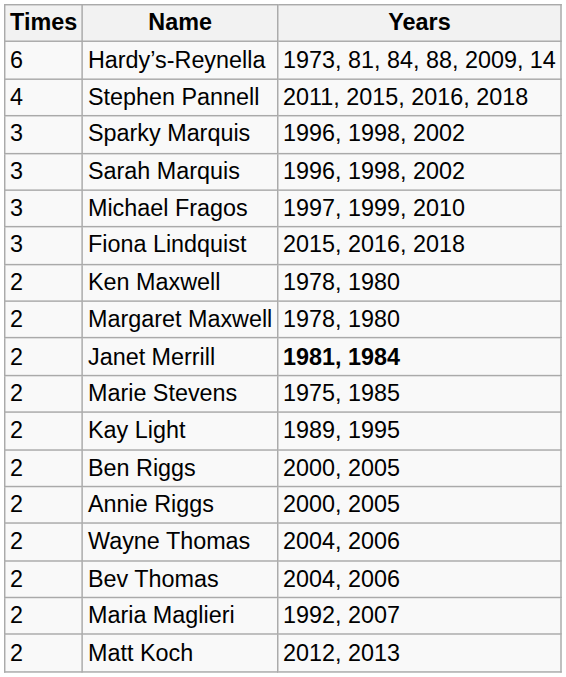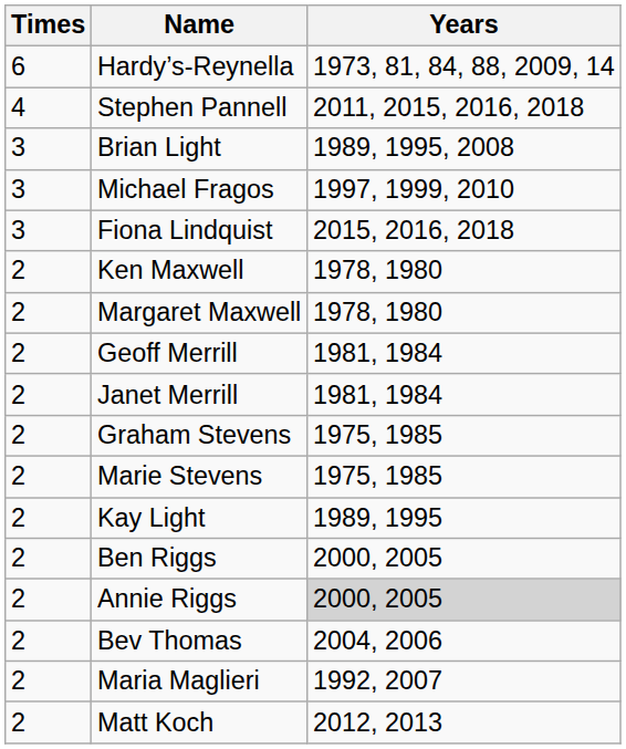 <table class="wikitable">
 <tr>
 <th>Times</th>
 <th>Name</th>
 <th>Years</th>
 </tr>
 <tr>
 <td>6</td>
 <td>Hardy’s-Reynella</td>
 <td>1973, 81, 84, 88, 2009, 14</td>
 </tr>
 <tr>
 <td>4</td>
 <td>Stephen Pannell</td>
 <td>2011, 2015, 2016, 2018</td>
 </tr>
 <tr>
 <td>3</td>
-<td>Sparky Marquis</td>
-<td>1996, 1998, 2002</td>
-</tr>
-<tr>
-<td>3</td>
-<td>Sarah Marquis</td>
-<td>1996, 1998, 2002</td>
+<td>Brian Light</td>
+<td>1989, 1995, 2008</td>
 </tr>
 <tr>
 <td>3</td>
 <td>Michael Fragos</td>
 <td>1997, 1999, 2010</td>
 </tr>
 <tr>
 <td>3</td>
 <td>Fiona Lindquist</td>
 <td>2015, 2016, 2018</td>
 </tr>
 <tr>
 <td>2</td>
 <td>Ken Maxwell</td>
 <td>1978, 1980</td>
 </tr>
 <tr>
 <td>2</td>
 <td>Margaret Maxwell</td>
 <td>1978, 1980</td>
 </tr>
 <tr>
 <td>2</td>
+<td>Geoff Merrill</td>
+<td>1981, 1984</td>
+</tr>
+<tr>
+<td>2</td>
 <td>Janet Merrill</td>
-<td><strong>1981, 1984</strong></td>
+<td>1981, 1984</td>
+</tr>
+<tr>
+<td>2</td>
+<td>Graham Stevens</td>
+<td>1975, 1985</td>
 </tr>
 <tr>
 <td>2</td>
 <td>Marie Stevens</td>
 <td>1975, 1985</td>
 </tr>
 <tr>
 <td>2</td>
 <td>Kay Light</td>
 <td>1989, 1995</td>
 </tr>
 <tr>
 <td>2</td>
 <td>Ben Riggs</td>
 <td>2000, 2005</td>
 </tr>
 <tr>
 <td>2</td>
 <td>Annie Riggs</td>
-<td>2000, 2005</td>
-</tr>
-<tr>
-<td>2</td>
-<td>Wayne Thomas</td>
-<td>2004, 2006</td>
+<td style="background: lightgrey;">2000, 2005</td>
 </tr>
 <tr>
 <td>2</td>
 <td>Bev Thomas</td>
 <td>2004, 2006</td>
 </tr>
 <tr>
 <td>2</td>
 <td>Maria Maglieri</td>
 <td>1992, 2007</td>
 </tr>
 <tr>
 <td>2</td>
 <td>Matt Koch</td>
 <td>2012, 2013</td>
 </tr>
 </table>
